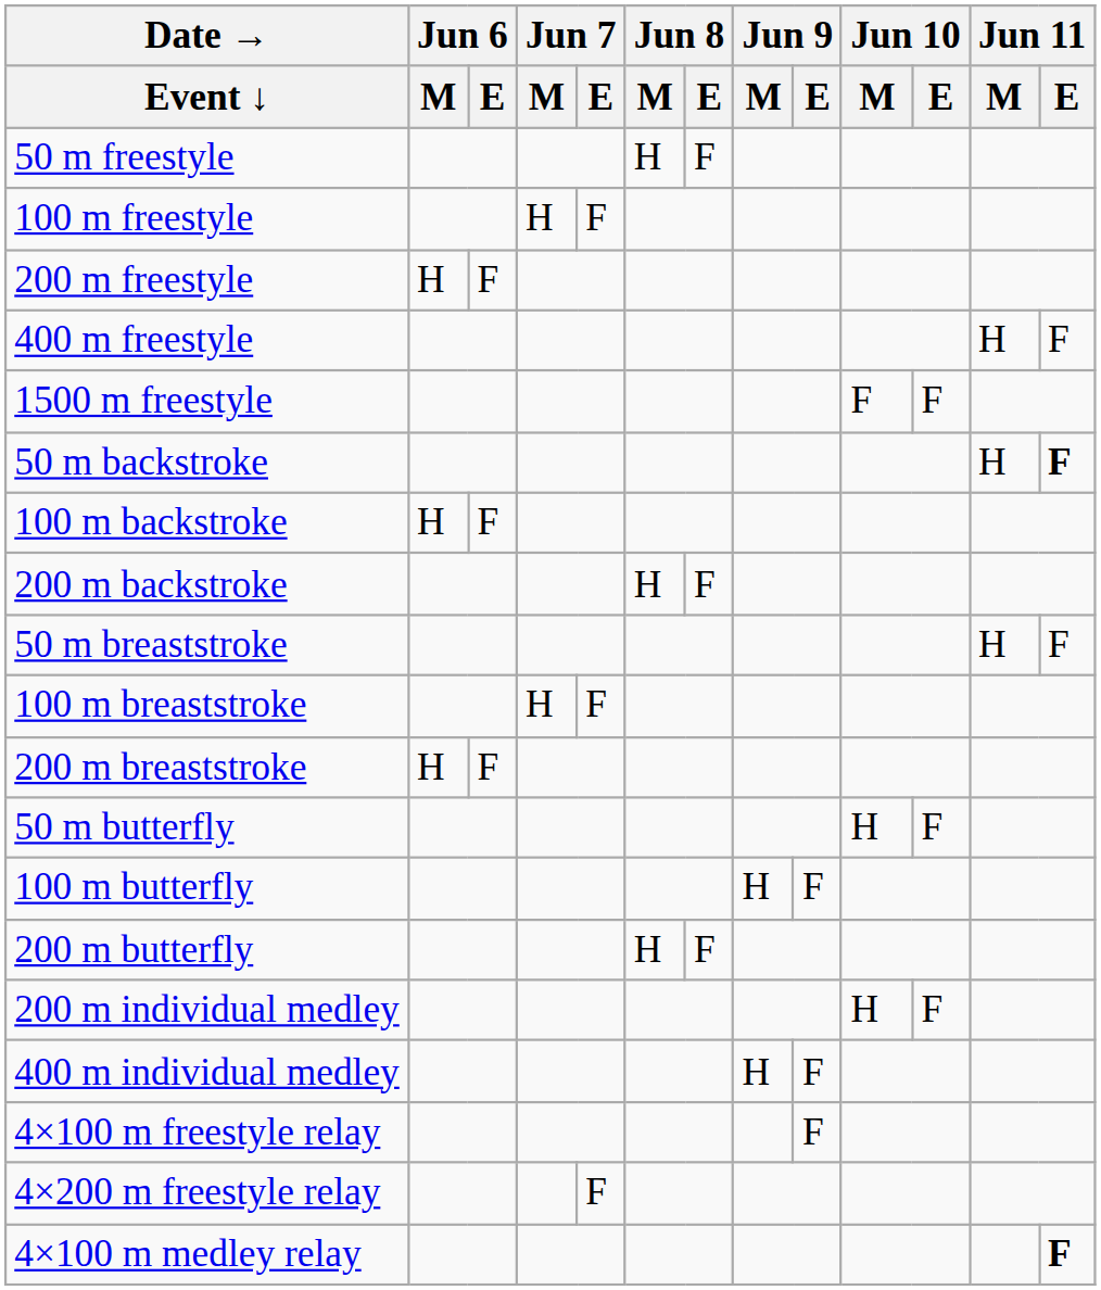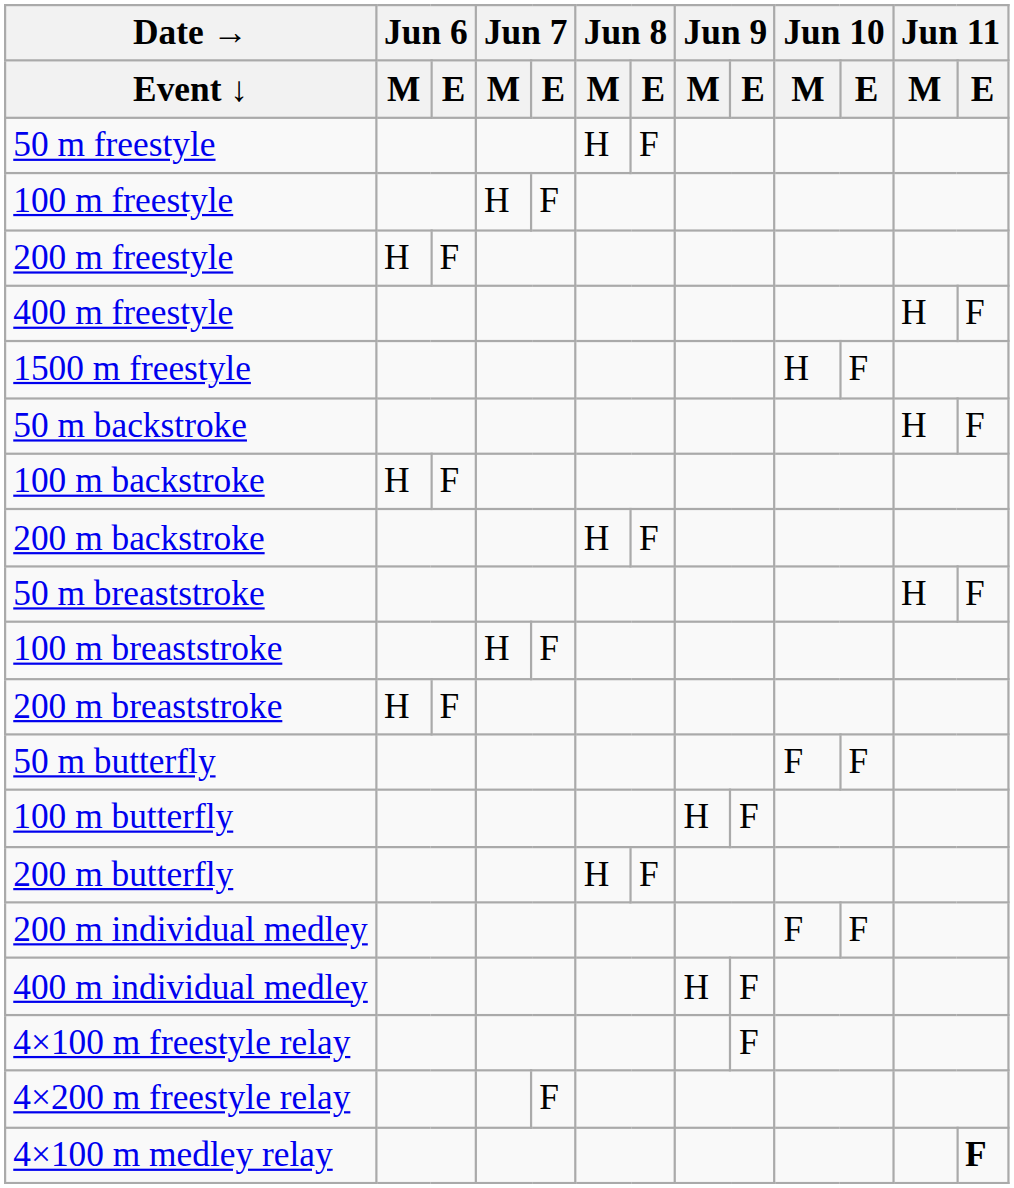 <table class="wikitable swimming-schedule">
 <tr>
 <th>Date →</th>
 <th colspan="2">Jun 6</th>
 <th colspan="2">Jun 7</th>
 <th colspan="2">Jun 8</th>
 <th colspan="2">Jun 9</th>
 <th colspan="2">Jun 10</th>
 <th colspan="2">Jun 11</th>
 </tr>
 <tr>
 <th>Event   ↓</th>
 <th>M</th>
 <th>E</th>
 <th>M</th>
 <th>E</th>
 <th>M</th>
 <th>E</th>
 <th>M</th>
 <th>E</th>
 <th>M</th>
 <th>E</th>
 <th>M</th>
 <th>E</th>
 </tr>
 <tr>
 <td class="event"><a href='#'>50 m freestyle</a></td>
 <td colspan=2></td>
 <td colspan=2></td>
 <td class="heats">H</td>
 <td class="final">F</td>
 <td colspan=2></td>
 <td colspan=2></td>
 <td colspan=2></td>
 </tr>
 <tr>
 <td class="event"><a href='#'>100 m freestyle</a></td>
 <td colspan=2></td>
 <td class="heats">H</td>
 <td class="final">F</td>
 <td colspan=2></td>
 <td colspan=2></td>
 <td colspan=2></td>
 <td colspan=2></td>
 </tr>
 <tr>
 <td class="event"><a href='#'>200 m freestyle</a></td>
 <td class="heats">H</td>
 <td class="final">F</td>
 <td colspan=2></td>
 <td colspan=2></td>
 <td colspan=2></td>
 <td colspan=2></td>
 <td colspan=2></td>
 </tr>
 <tr>
 <td class="event"><a href='#'>400 m freestyle</a></td>
 <td colspan=2></td>
 <td colspan=2></td>
 <td colspan=2></td>
 <td colspan=2></td>
 <td colspan=2></td>
 <td class="heats">H</td>
 <td class="final">F</td>
 </tr>
 <tr>
 <td class="event"><a href='#'>1500 m freestyle</a></td>
 <td colspan=2></td>
 <td colspan=2></td>
 <td colspan=2></td>
 <td colspan=2></td>
-<td class="final">F</td>
+<td class="heats">H</td>
 <td class="final">F</td>
 <td colspan=2></td>
 </tr>
 <tr>
 <td class="event"><a href='#'>50 m backstroke</a></td>
 <td colspan=2></td>
 <td colspan=2></td>
 <td colspan=2></td>
 <td colspan=2></td>
 <td colspan=2></td>
 <td class="heats">H</td>
-<td class="final"><strong>F</strong></td>
+<td class="final">F</td>
 </tr>
 <tr>
 <td class="event"><a href='#'>100 m backstroke</a></td>
 <td class="heats">H</td>
 <td class="final">F</td>
 <td colspan=2></td>
 <td colspan=2></td>
 <td colspan=2></td>
 <td colspan=2></td>
 <td colspan=2></td>
 </tr>
 <tr>
 <td class="event"><a href='#'>200 m backstroke</a></td>
 <td colspan=2></td>
 <td colspan=2></td>
 <td class="heats">H</td>
 <td class="final">F</td>
 <td colspan=2></td>
 <td colspan=2></td>
 <td colspan=2></td>
 </tr>
 <tr>
 <td class="event"><a href='#'>50 m breaststroke</a></td>
 <td colspan=2></td>
 <td colspan=2></td>
 <td colspan=2></td>
 <td colspan=2></td>
 <td colspan=2></td>
 <td class="heats">H</td>
 <td class="final">F</td>
 </tr>
 <tr>
 <td class="event"><a href='#'>100 m breaststroke</a></td>
 <td colspan=2></td>
 <td class="heats">H</td>
 <td class="final">F</td>
 <td colspan=2></td>
 <td colspan=2></td>
 <td colspan=2></td>
 <td colspan=2></td>
 </tr>
 <tr>
 <td class="event"><a href='#'>200 m breaststroke</a></td>
 <td class="heats">H</td>
 <td class="final">F</td>
 <td colspan=2></td>
 <td colspan=2></td>
 <td colspan=2></td>
 <td colspan=2></td>
 <td colspan=2></td>
 </tr>
 <tr>
 <td class="event"><a href='#'>50 m butterfly</a></td>
 <td colspan=2></td>
 <td colspan=2></td>
 <td colspan=2></td>
 <td colspan=2></td>
-<td class="heats">H</td>
+<td class="final">F</td>
 <td class="final">F</td>
 <td colspan=2></td>
 </tr>
 <tr>
 <td class="event"><a href='#'>100 m butterfly</a></td>
 <td colspan=2></td>
 <td colspan=2></td>
 <td colspan=2></td>
 <td class="heats">H</td>
 <td class="final">F</td>
 <td colspan=2></td>
 <td colspan=2></td>
 </tr>
 <tr>
 <td class="event"><a href='#'>200 m butterfly</a></td>
 <td colspan=2></td>
 <td colspan=2></td>
 <td class="heats">H</td>
 <td class="final">F</td>
 <td colspan=2></td>
 <td colspan=2></td>
 <td colspan=2></td>
 </tr>
 <tr>
 <td class="event"><a href='#'>200 m individual medley</a></td>
 <td colspan=2></td>
 <td colspan=2></td>
 <td colspan=2></td>
 <td colspan=2></td>
-<td class="heats">H</td>
+<td class="final">F</td>
 <td class="final">F</td>
 <td colspan=2></td>
 </tr>
 <tr>
 <td class="event"><a href='#'>400 m individual medley</a></td>
 <td colspan=2></td>
 <td colspan=2></td>
 <td colspan=2></td>
 <td class="heats">H</td>
 <td class="final">F</td>
 <td colspan=2></td>
 <td colspan=2></td>
 </tr>
 <tr>
 <td class="event"><a href='#'>4×100 m freestyle relay</a></td>
 <td colspan=2></td>
 <td colspan=2></td>
 <td colspan=2></td>
 <td></td>
 <td class="final">F</td>
 <td colspan=2></td>
 <td colspan=2></td>
 </tr>
 <tr>
 <td class="event"><a href='#'>4×200 m freestyle relay</a></td>
 <td colspan=2></td>
 <td></td>
 <td class="final">F</td>
 <td colspan=2></td>
 <td colspan=2></td>
 <td colspan=2></td>
 <td colspan=2></td>
 </tr>
 <tr>
 <td class="event"><a href='#'>4×100 m medley relay</a></td>
 <td colspan=2></td>
 <td colspan=2></td>
 <td colspan=2></td>
 <td colspan=2></td>
 <td colspan=2></td>
 <td></td>
 <td class="final"><strong>F</strong></td>
 </tr>
 </table>
